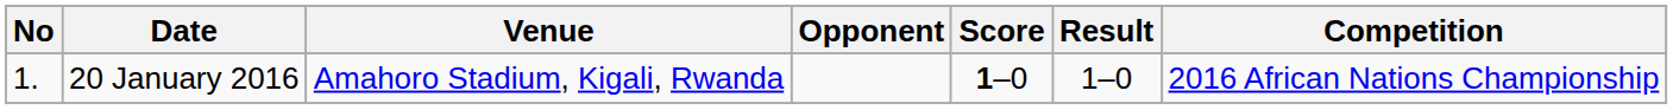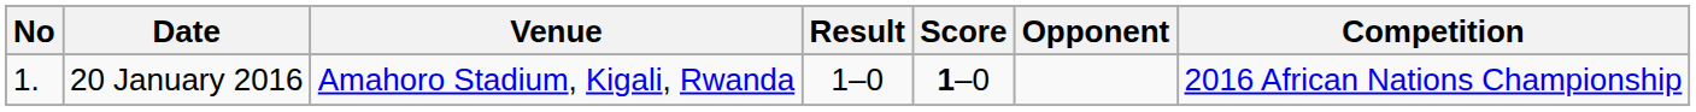 <table class="wikitable" style="font-size:85%;">
 <tr>
 <th>No</th>
 <th>Date</th>
 <th>Venue</th>
+<th>Result</th>
+<th>Score</th>
 <th>Opponent</th>
-<th>Score</th>
-<th>Result</th>
 <th>Competition</th>
 </tr>
 <tr>
 <td>1.</td>
 <td>20 January 2016</td>
 <td><a href='#'>Amahoro Stadium</a>, <a href='#'>Kigali</a>, <a href='#'>Rwanda</a></td>
+<td align=center>1–0</td>
+<td align=center><strong>1</strong>–0</td>
 <td></td>
-<td align=center><strong>1</strong>–0</td>
-<td align=center>1–0</td>
 <td><a href='#'>2016 African Nations Championship</a></td>
 </tr>
 </table>
